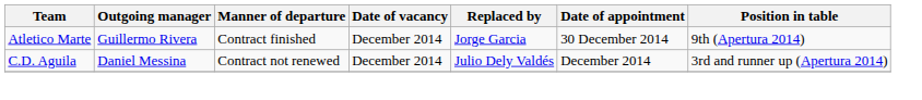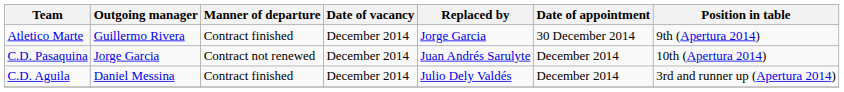 <table class="wikitable">
 <tr>
 <th>Team</th>
 <th>Outgoing manager</th>
 <th>Manner of departure</th>
 <th>Date of vacancy</th>
 <th>Replaced by</th>
 <th>Date of appointment</th>
 <th>Position in table</th>
 </tr>
 <tr>
 <td><a href='#'>Atletico Marte</a></td>
 <td> <a href='#'>Guillermo Rivera</a></td>
 <td>Contract finished</td>
 <td>December 2014</td>
 <td> <a href='#'>Jorge Garcia</a></td>
 <td>30 December 2014</td>
 <td>9th (<a href='#'>Apertura 2014</a>)</td>
 </tr>
 <tr>
+<td><a href='#'>C.D. Pasaquina</a></td>
+<td> <a href='#'>Jorge Garcia</a></td>
+<td>Contract not renewed</td>
+<td>December 2014</td>
+<td> <a href='#'>Juan Andrés Sarulyte</a></td>
+<td>December 2014</td>
+<td>10th (<a href='#'>Apertura 2014</a>)</td>
+</tr>
+<tr>
 <td><a href='#'>C.D. Aguila</a></td>
 <td> <a href='#'>Daniel Messina</a></td>
-<td>Contract not renewed</td>
+<td>Contract finished</td>
 <td>December 2014</td>
 <td> <a href='#'>Julio Dely Valdés</a></td>
 <td>December 2014</td>
 <td>3rd and runner up (<a href='#'>Apertura 2014</a>)</td>
 </tr>
 <tr>
 </tr>
 </table>
